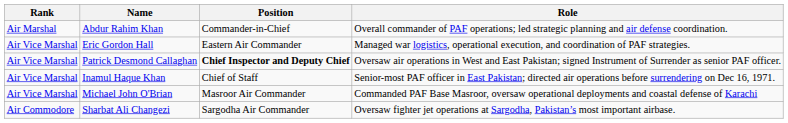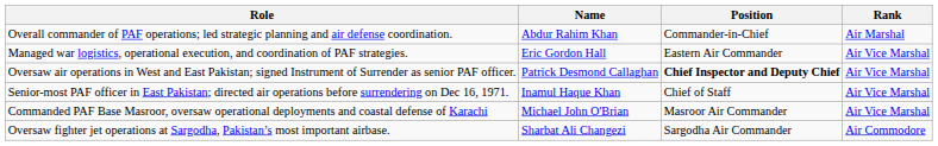 <table class="wikitable">
 <tr>
-<th>Rank</th>
+<th>Role</th>
 <th>Name</th>
 <th>Position</th>
-<th>Role</th>
+<th>Rank</th>
 </tr>
 <tr>
-<td><a href='#'>Air Marshal</a></td>
+<td>Overall commander of <a href='#'>PAF</a> operations; led strategic planning and <a href='#'>air defense</a> coordination.</td>
 <td><a href='#'>Abdur Rahim Khan</a></td>
 <td>Commander-in-Chief</td>
-<td>Overall commander of <a href='#'>PAF</a> operations; led strategic planning and <a href='#'>air defense</a> coordination.</td>
+<td><a href='#'>Air Marshal</a></td>
 </tr>
 <tr>
-<td><a href='#'>Air Vice Marshal</a></td>
+<td>Managed war <a href='#'>logistics</a>, operational execution, and coordination of PAF strategies.</td>
 <td><a href='#'>Eric Gordon Hall</a></td>
 <td>Eastern Air Commander</td>
-<td>Managed war <a href='#'>logistics</a>, operational execution, and coordination of PAF strategies.</td>
+<td><a href='#'>Air Vice Marshal</a></td>
 </tr>
 <tr>
-<td><a href='#'>Air Vice Marshal</a></td>
+<td>Oversaw air operations in West and East Pakistan; signed Instrument of Surrender as senior PAF officer.</td>
 <td><a href='#'>Patrick Desmond Callaghan</a></td>
 <td><strong>Chief Inspector and Deputy Chief</strong></td>
-<td>Oversaw air operations in West and East Pakistan; signed Instrument of Surrender as senior PAF officer.</td>
+<td><a href='#'>Air Vice Marshal</a></td>
 </tr>
 <tr>
-<td><a href='#'>Air Vice Marshal</a></td>
+<td>Senior-most PAF officer in <a href='#'>East Pakistan</a>; directed air operations before <a href='#'>surrendering</a> on Dec 16, 1971.</td>
 <td><a href='#'>Inamul Haque Khan</a></td>
 <td>Chief of Staff</td>
-<td>Senior-most PAF officer in <a href='#'>East Pakistan</a>; directed air operations before <a href='#'>surrendering</a> on Dec 16, 1971.</td>
+<td><a href='#'>Air Vice Marshal</a></td>
 </tr>
 <tr>
-<td><a href='#'>Air Vice Marshal</a></td>
+<td>Commanded PAF Base Masroor, oversaw operational deployments and coastal defense of <a href='#'>Karachi</a></td>
 <td><a href='#'>Michael John O'Brian</a></td>
 <td>Masroor Air Commander</td>
-<td>Commanded PAF Base Masroor, oversaw operational deployments and coastal defense of <a href='#'>Karachi</a></td>
+<td><a href='#'>Air Vice Marshal</a></td>
 </tr>
 <tr>
-<td><a href='#'>Air Commodore</a></td>
+<td>Oversaw fighter jet operations at <a href='#'>Sargodha</a>, <a href='#'>Pakistan’s</a> most important airbase.</td>
 <td><a href='#'>Sharbat Ali Changezi</a></td>
 <td>Sargodha Air Commander</td>
-<td>Oversaw fighter jet operations at <a href='#'>Sargodha</a>, <a href='#'>Pakistan’s</a> most important airbase.</td>
+<td><a href='#'>Air Commodore</a></td>
 </tr>
 </table>
